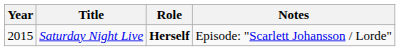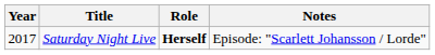 <table class="wikitable sortable">
 <tr>
 <th>Year</th>
 <th>Title</th>
 <th>Role</th>
 <th class="unsortable">Notes</th>
 </tr>
 <tr>
-<td>2015</td>
+<td>2017</td>
 <td><em><a href='#'>Saturday Night Live</a></em></td>
 <td><strong>Herself</strong></td>
 <td>Episode: "<a href='#'>Scarlett Johansson</a> / Lorde"</td>
 </tr>
 </table>
